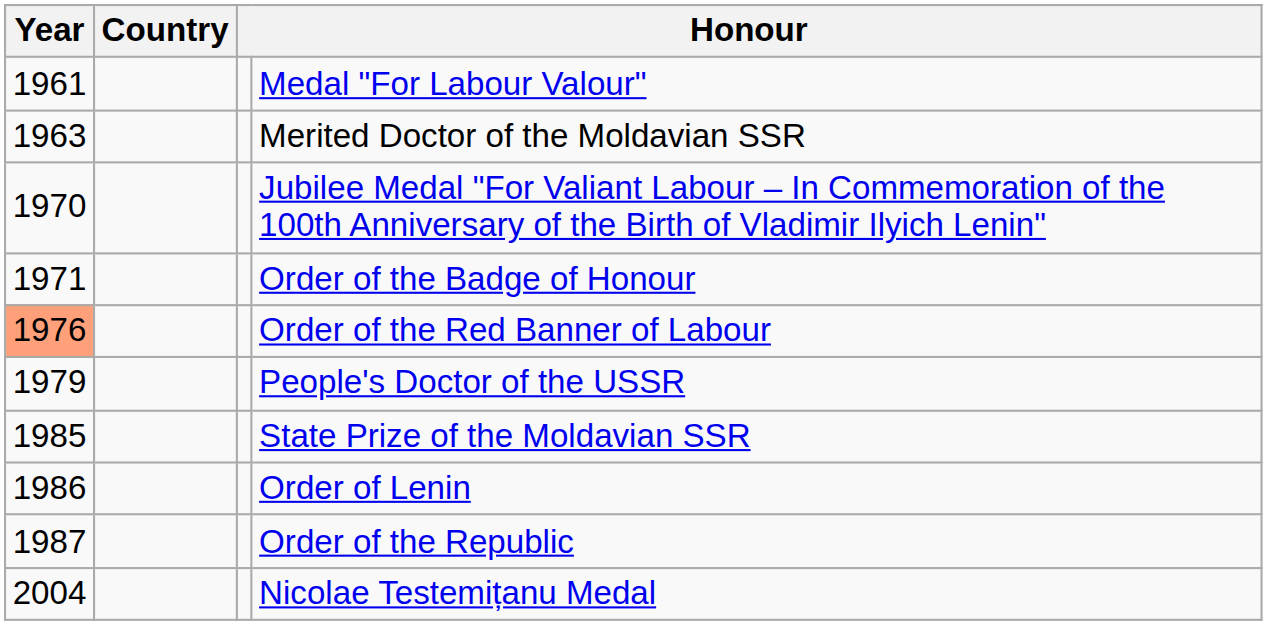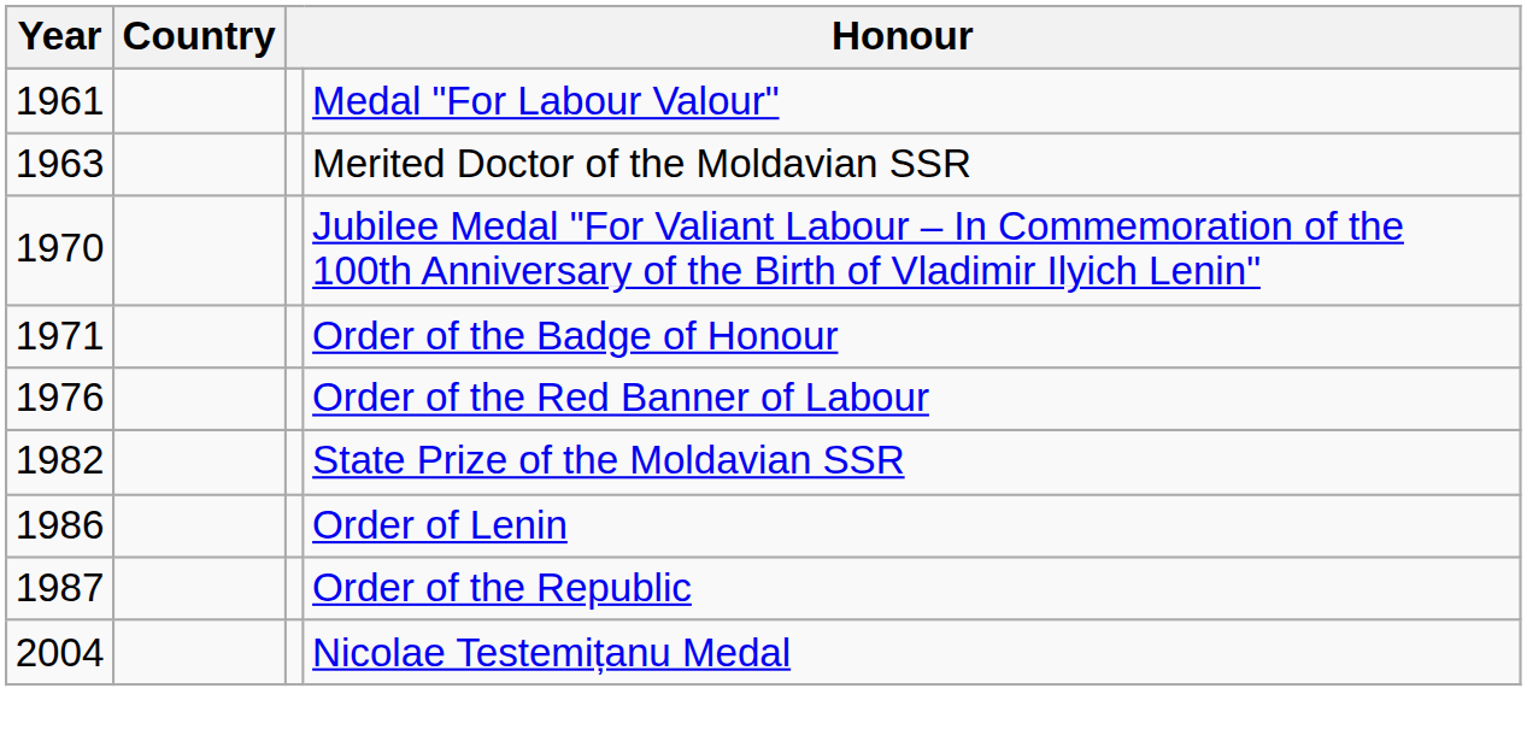 <table class="wikitable">
 <tr>
 <th>Year</th>
 <th>Country</th>
 <th colspan="2">Honour</th>
 </tr>
 <tr>
 <td>1961</td>
 <td style="text-align: center;"></td>
 <td style="text-align: center;"></td>
 <td><a href='#'>Medal "For Labour Valour"</a></td>
 </tr>
 <tr>
 <td>1963</td>
 <td style="text-align: center;"></td>
 <td style="text-align: center;"></td>
 <td>Merited Doctor of the Moldavian SSR</td>
 </tr>
 <tr>
 <td>1970</td>
 <td style="text-align: center;"></td>
 <td style="text-align: center;"></td>
 <td><a href='#'>Jubilee Medal "For Valiant Labour – In Commemoration of the 100th Anniversary of the Birth of Vladimir Ilyich Lenin"</a></td>
 </tr>
 <tr>
 <td>1971</td>
 <td style="text-align: center;"></td>
 <td style="text-align: center;"></td>
 <td><a href='#'>Order of the Badge of Honour</a></td>
 </tr>
 <tr>
-<td style="background: lightsalmon;">1976</td>
+<td>1976</td>
 <td style="text-align: center;"></td>
 <td style="text-align: center;"></td>
 <td><a href='#'>Order of the Red Banner of Labour</a></td>
 </tr>
 <tr>
-<td>1979</td>
-<td style="text-align: center;"></td>
-<td style="text-align: center;"></td>
-<td><a href='#'>People's Doctor of the USSR</a></td>
-</tr>
-<tr>
-<td>1985</td>
+<td>1982</td>
 <td style="text-align: center;"></td>
 <td style="text-align: center;"></td>
 <td><a href='#'>State Prize of the Moldavian SSR</a></td>
 </tr>
 <tr>
 <td>1986</td>
 <td style="text-align: center;"></td>
 <td style="text-align: center;"></td>
 <td><a href='#'>Order of Lenin</a></td>
 </tr>
 <tr>
 <td>1987</td>
 <td style="text-align: center;"></td>
 <td style="text-align: center;"></td>
 <td><a href='#'>Order of the Republic</a></td>
 </tr>
 <tr>
 <td>2004</td>
 <td style="text-align: center;"></td>
 <td style="text-align: center;"></td>
 <td><a href='#'>Nicolae Testemițanu Medal</a></td>
 </tr>
 </table>
